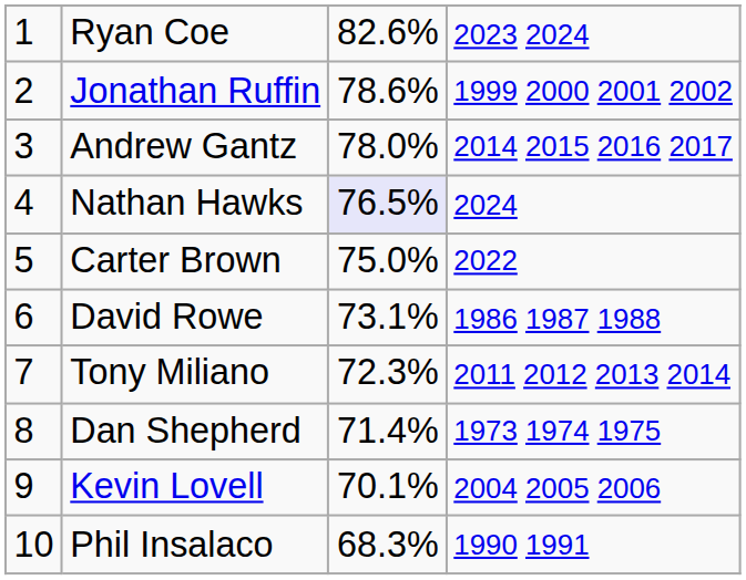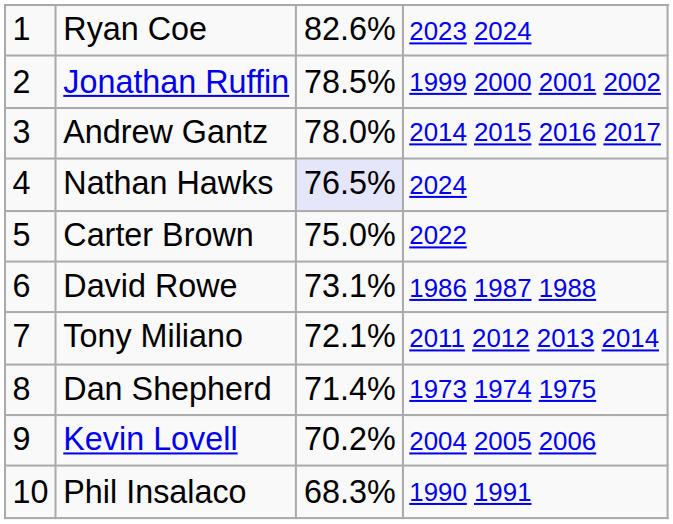 <table class="wikitable">
 <tr>
 </tr>
 <tr>
 <td>1</td>
 <td>Ryan Coe</td>
 <td><abbr>82.6%</abbr></td>
 <td style="font-size:80%;"><a href='#'>2023</a> <a href='#'>2024</a></td>
 </tr>
 <tr>
 <td>2</td>
 <td><a href='#'>Jonathan Ruffin</a></td>
-<td><abbr>78.6%</abbr></td>
+<td><abbr>78.5%</abbr></td>
 <td style="font-size:80%;"><a href='#'>1999</a> <a href='#'>2000</a> <a href='#'>2001</a> <a href='#'>2002</a></td>
 </tr>
 <tr>
 <td>3</td>
 <td>Andrew Gantz</td>
 <td><abbr>78.0%</abbr></td>
 <td style="font-size:80%;"><a href='#'>2014</a> <a href='#'>2015</a> <a href='#'>2016</a> <a href='#'>2017</a></td>
 </tr>
 <tr>
 <td>4</td>
 <td>Nathan Hawks</td>
 <td style="background: lavender;"><abbr>76.5%</abbr></td>
 <td style="font-size:80%;"><a href='#'>2024</a></td>
 </tr>
 <tr>
 <td>5</td>
 <td>Carter Brown</td>
 <td><abbr>75.0%</abbr></td>
 <td style="font-size:80%;"><a href='#'>2022</a></td>
 </tr>
 <tr>
 <td>6</td>
 <td>David Rowe</td>
 <td><abbr>73.1%</abbr></td>
 <td style="font-size:80%;"><a href='#'>1986</a> <a href='#'>1987</a> <a href='#'>1988</a><br></td>
 </tr>
 <tr>
 <td>7</td>
 <td>Tony Miliano</td>
-<td><abbr>72.3%</abbr></td>
+<td><abbr>72.1%</abbr></td>
 <td style="font-size:80%;"><a href='#'>2011</a> <a href='#'>2012</a> <a href='#'>2013</a> <a href='#'>2014</a></td>
 </tr>
 <tr>
 <td>8</td>
 <td>Dan Shepherd</td>
 <td><abbr>71.4%</abbr></td>
 <td style="font-size:80%;"><a href='#'>1973</a> <a href='#'>1974</a> <a href='#'>1975</a></td>
 </tr>
 <tr>
 <td>9</td>
 <td><a href='#'>Kevin Lovell</a></td>
-<td><abbr>70.1%</abbr></td>
+<td><abbr>70.2%</abbr></td>
 <td style="font-size:80%;"><a href='#'>2004</a> <a href='#'>2005</a> <a href='#'>2006</a></td>
 </tr>
 <tr>
 <td>10</td>
 <td>Phil Insalaco</td>
 <td><abbr>68.3%</abbr></td>
 <td style="font-size:80%;"><a href='#'>1990</a> <a href='#'>1991</a></td>
 </tr>
 </table>
